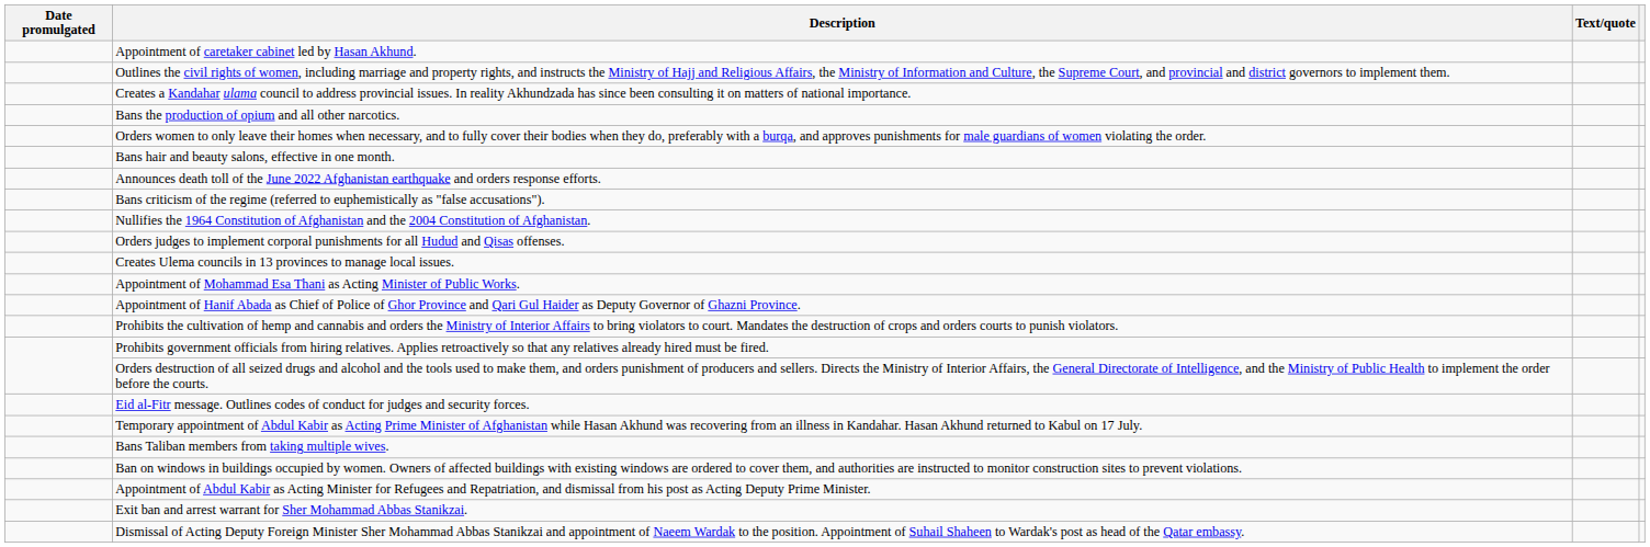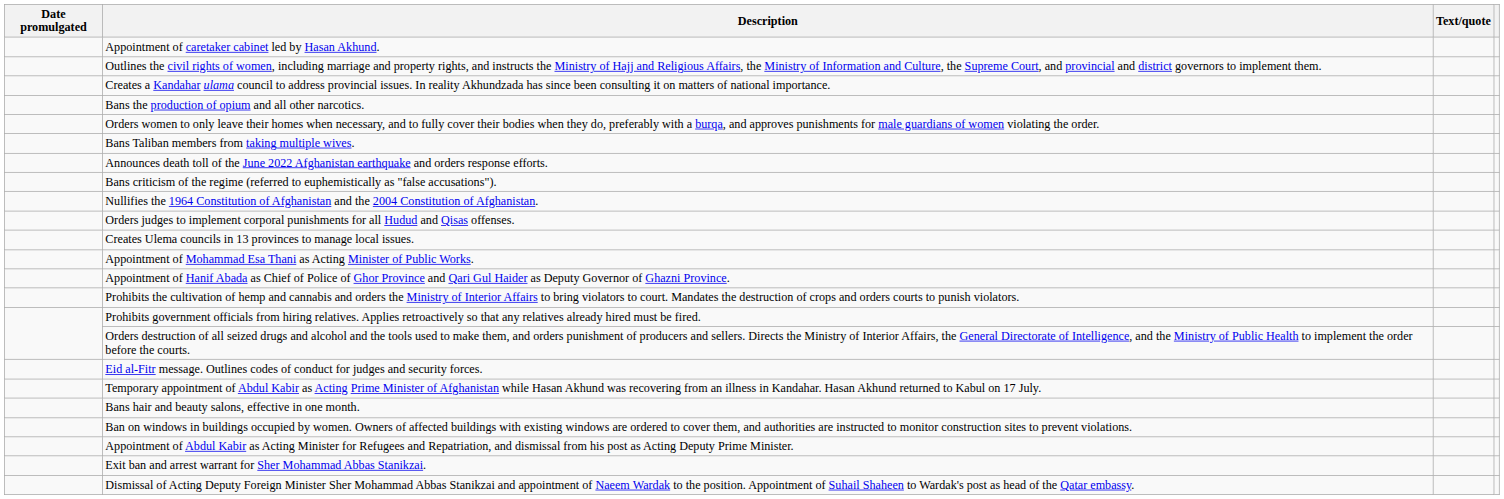 <table class="wikitable sortable">
 <tr style="text-align:center">
 <th>Date promulgated</th>
 <th>Description</th>
 <th class="unsortable">Text/quote</th>
 <th class="unsortable"></th>
 </tr>
 <tr>
 <td></td>
 <td>Appointment of <a href='#'>caretaker cabinet</a> led by <a href='#'>Hasan Akhund</a>.</td>
 <td></td>
 <td></td>
 </tr>
 <tr>
 <td></td>
 <td>Outlines the <a href='#'>civil rights of women</a>, including marriage and property rights, and instructs the <a href='#'>Ministry of Hajj and Religious Affairs</a>, the <a href='#'>Ministry of Information and Culture</a>, the <a href='#'>Supreme Court</a>, and <a href='#'>provincial</a> and <a href='#'>district</a> governors to implement them.</td>
 <td></td>
 <td></td>
 </tr>
 <tr>
 <td></td>
 <td>Creates a <a href='#'>Kandahar</a> <em><a href='#'>ulama</a></em> council to address provincial issues. In reality Akhundzada has since been consulting it on matters of national importance.</td>
 <td></td>
 <td></td>
 </tr>
 <tr>
 <td></td>
 <td>Bans the <a href='#'>production of opium</a> and all other narcotics.</td>
 <td></td>
 <td></td>
 </tr>
 <tr>
 <td></td>
 <td>Orders women to only leave their homes when necessary, and to fully cover their bodies when they do, preferably with a <a href='#'>burqa</a>, and approves punishments for <a href='#'>male guardians of women</a> violating the order.</td>
 <td></td>
 <td></td>
 </tr>
 <tr>
 <td></td>
-<td>Bans hair and beauty salons, effective in one month.</td>
+<td>Bans Taliban members from <a href='#'>taking multiple wives</a>.</td>
 <td></td>
 <td></td>
 </tr>
 <tr>
 <td></td>
 <td>Announces death toll of the <a href='#'>June 2022 Afghanistan earthquake</a> and orders response efforts.</td>
 <td></td>
 <td></td>
 </tr>
 <tr>
 <td></td>
 <td>Bans criticism of the regime (referred to euphemistically as "false accusations").</td>
 <td></td>
 <td></td>
 </tr>
 <tr>
 <td></td>
 <td>Nullifies the <a href='#'>1964 Constitution of Afghanistan</a> and the <a href='#'>2004 Constitution of Afghanistan</a>.</td>
 <td></td>
 <td></td>
 </tr>
 <tr>
 <td></td>
 <td>Orders judges to implement corporal punishments for all <a href='#'>Hudud</a> and <a href='#'>Qisas</a> offenses.</td>
 <td></td>
 <td></td>
 </tr>
 <tr>
 <td></td>
 <td>Creates Ulema councils in 13 provinces to manage local issues.</td>
 <td></td>
 <td></td>
 </tr>
 <tr>
 <td></td>
 <td>Appointment of <a href='#'>Mohammad Esa Thani</a> as Acting <a href='#'>Minister of Public Works</a>.</td>
 <td></td>
 <td></td>
 </tr>
 <tr>
 <td></td>
 <td>Appointment of <a href='#'>Hanif Abada</a> as Chief of Police of <a href='#'>Ghor Province</a> and <a href='#'>Qari Gul Haider</a> as Deputy Governor of <a href='#'>Ghazni Province</a>.</td>
 <td></td>
 <td></td>
 </tr>
 <tr>
 <td></td>
 <td>Prohibits the cultivation of hemp and cannabis and orders the <a href='#'>Ministry of Interior Affairs</a> to bring violators to court. Mandates the destruction of crops and orders courts to punish violators.</td>
 <td></td>
 <td></td>
 </tr>
 <tr>
 <td rowspan="2"></td>
 <td>Prohibits government officials from hiring relatives. Applies retroactively so that any relatives already hired must be fired.</td>
 <td></td>
 <td></td>
 </tr>
 <tr>
 <td>Orders destruction of all seized drugs and alcohol and the tools used to make them, and orders punishment of producers and sellers. Directs the Ministry of Interior Affairs, the <a href='#'>General Directorate of Intelligence</a>, and the <a href='#'>Ministry of Public Health</a> to implement the order before the courts.</td>
 <td></td>
 <td></td>
 </tr>
 <tr>
 <td></td>
 <td><a href='#'>Eid al-Fitr</a> message. Outlines codes of conduct for judges and security forces.</td>
 <td></td>
 <td></td>
 </tr>
 <tr>
 <td></td>
 <td>Temporary appointment of <a href='#'>Abdul Kabir</a> as <a href='#'>Acting</a> <a href='#'>Prime Minister of Afghanistan</a> while Hasan Akhund was recovering from an illness in Kandahar. Hasan Akhund returned to Kabul on 17 July.</td>
 <td></td>
 <td></td>
 </tr>
 <tr>
 <td></td>
-<td>Bans Taliban members from <a href='#'>taking multiple wives</a>.</td>
+<td>Bans hair and beauty salons, effective in one month.</td>
 <td></td>
 <td></td>
 </tr>
 <tr>
 <td></td>
 <td>Ban on windows in buildings occupied by women. Owners of affected buildings with existing windows are ordered to cover them, and authorities are instructed to monitor construction sites to prevent violations.</td>
 <td></td>
 <td></td>
 </tr>
 <tr>
 <td></td>
 <td>Appointment of <a href='#'>Abdul Kabir</a> as Acting Minister for Refugees and Repatriation, and dismissal from his post as Acting Deputy Prime Minister.</td>
 <td></td>
 <td></td>
 </tr>
 <tr>
 <td></td>
 <td>Exit ban and arrest warrant for <a href='#'>Sher Mohammad Abbas Stanikzai</a>.</td>
 <td></td>
 <td></td>
 </tr>
 <tr>
 <td></td>
 <td>Dismissal of Acting Deputy Foreign Minister Sher Mohammad Abbas Stanikzai and appointment of <a href='#'>Naeem Wardak</a> to the position. Appointment of <a href='#'>Suhail Shaheen</a> to Wardak's post as head of the <a href='#'>Qatar embassy</a>.</td>
 <td></td>
 <td></td>
 </tr>
 </table>
